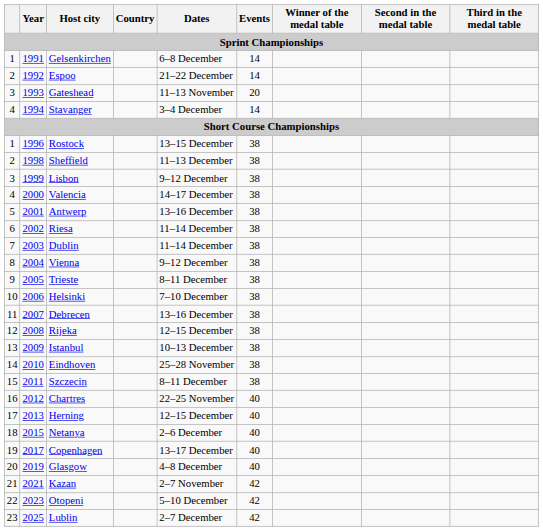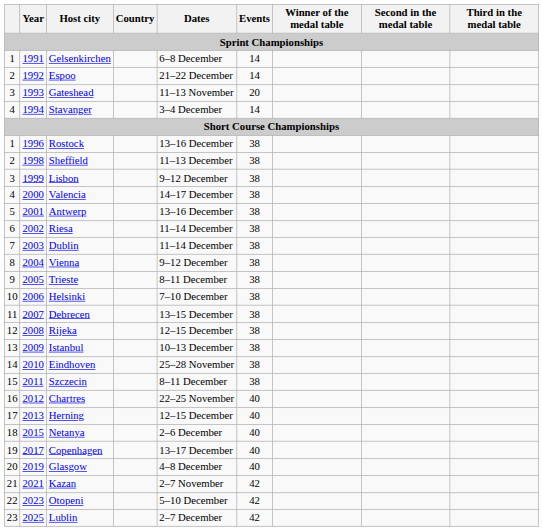 <table class="wikitable">
 <tr>
 <th></th>
 <th>Year</th>
 <th>Host city</th>
 <th>Country</th>
 <th>Dates</th>
 <th>Events</th>
 <th width=125 em>Winner of the medal table</th>
 <th width=125 em>Second in the medal table</th>
 <th width=125 em>Third in the medal table</th>
 </tr>
 <tr>
 <td colspan="9" bgcolor="#cccccc"align=center><strong>Sprint Championships</strong></td>
 </tr>
 <tr>
 <td align="center">1</td>
 <td><a href='#'>1991</a></td>
 <td><a href='#'>Gelsenkirchen</a></td>
 <td></td>
 <td>6–8 December</td>
 <td align="center">14</td>
 <td></td>
 <td></td>
 <td></td>
 </tr>
 <tr>
 <td align="center">2</td>
 <td><a href='#'>1992</a></td>
 <td><a href='#'>Espoo</a></td>
 <td></td>
 <td>21–22 December</td>
 <td align="center">14</td>
 <td></td>
 <td></td>
 <td></td>
 </tr>
 <tr>
 <td align="center">3</td>
 <td><a href='#'>1993</a></td>
 <td><a href='#'>Gateshead</a></td>
 <td></td>
 <td>11–13 November</td>
 <td align="center">20</td>
 <td></td>
 <td></td>
 <td></td>
 </tr>
 <tr>
 <td align="center">4</td>
 <td><a href='#'>1994</a></td>
 <td><a href='#'>Stavanger</a></td>
 <td></td>
 <td>3–4 December</td>
 <td align="center">14</td>
 <td></td>
 <td></td>
 <td></td>
 </tr>
 <tr>
 <td colspan="9" bgcolor="#cccccc"align=center><strong>Short Course Championships</strong></td>
 </tr>
 <tr>
 <td align="center">1</td>
 <td><a href='#'>1996</a></td>
 <td><a href='#'>Rostock</a></td>
 <td></td>
-<td>13–15 December</td>
+<td>13–16 December</td>
 <td align="center">38</td>
 <td></td>
 <td></td>
 <td></td>
 </tr>
 <tr>
 <td align="center">2</td>
 <td><a href='#'>1998</a></td>
 <td><a href='#'>Sheffield</a></td>
 <td></td>
 <td>11–13 December</td>
 <td align="center">38</td>
 <td></td>
 <td></td>
 <td></td>
 </tr>
 <tr>
 <td align="center">3</td>
 <td><a href='#'>1999</a></td>
 <td><a href='#'>Lisbon</a></td>
 <td></td>
 <td>9–12 December</td>
 <td align="center">38</td>
 <td></td>
 <td></td>
 <td></td>
 </tr>
 <tr>
 <td align="center">4</td>
 <td><a href='#'>2000</a></td>
 <td><a href='#'>Valencia</a></td>
 <td></td>
 <td>14–17 December</td>
 <td align="center">38</td>
 <td></td>
 <td></td>
 <td></td>
 </tr>
 <tr>
 <td align="center">5</td>
 <td><a href='#'>2001</a></td>
 <td><a href='#'>Antwerp</a></td>
 <td></td>
 <td>13–16 December</td>
 <td align="center">38</td>
 <td></td>
 <td></td>
 <td></td>
 </tr>
 <tr>
 <td align="center">6</td>
 <td><a href='#'>2002</a></td>
 <td><a href='#'>Riesa</a></td>
 <td></td>
 <td>11–14 December</td>
 <td align="center">38</td>
 <td></td>
 <td></td>
 <td></td>
 </tr>
 <tr>
 <td align="center">7</td>
 <td><a href='#'>2003</a></td>
 <td><a href='#'>Dublin</a></td>
 <td></td>
 <td>11–14 December</td>
 <td align="center">38</td>
 <td></td>
 <td></td>
 <td></td>
 </tr>
 <tr>
 <td align="center">8</td>
 <td><a href='#'>2004</a></td>
 <td><a href='#'>Vienna</a></td>
 <td></td>
 <td>9–12 December</td>
 <td align="center">38</td>
 <td></td>
 <td></td>
 <td></td>
 </tr>
 <tr>
 <td align="center">9</td>
 <td><a href='#'>2005</a></td>
 <td><a href='#'>Trieste</a></td>
 <td></td>
 <td>8–11 December</td>
 <td align="center">38</td>
 <td></td>
 <td></td>
 <td></td>
 </tr>
 <tr>
 <td align="center">10</td>
 <td><a href='#'>2006</a></td>
 <td><a href='#'>Helsinki</a></td>
 <td></td>
 <td>7–10 December</td>
 <td align="center">38</td>
 <td></td>
 <td></td>
 <td></td>
 </tr>
 <tr>
 <td align="center">11</td>
 <td><a href='#'>2007</a></td>
 <td><a href='#'>Debrecen</a></td>
 <td></td>
-<td>13–16 December</td>
+<td>13–15 December</td>
 <td align="center">38</td>
 <td></td>
 <td></td>
 <td></td>
 </tr>
 <tr>
 <td align="center">12</td>
 <td><a href='#'>2008</a></td>
 <td><a href='#'>Rijeka</a></td>
 <td></td>
 <td>12–15 December</td>
 <td align="center">38</td>
 <td></td>
 <td></td>
 <td></td>
 </tr>
 <tr>
 <td align="center">13</td>
 <td><a href='#'>2009</a></td>
 <td><a href='#'>Istanbul</a></td>
 <td></td>
 <td>10–13 December</td>
 <td align="center">38</td>
 <td></td>
 <td></td>
 <td></td>
 </tr>
 <tr>
 <td align="center">14</td>
 <td><a href='#'>2010</a></td>
 <td><a href='#'>Eindhoven</a></td>
 <td></td>
 <td>25–28 November</td>
 <td align="center">38</td>
 <td></td>
 <td></td>
 <td></td>
 </tr>
 <tr>
 <td align="center">15</td>
 <td><a href='#'>2011</a></td>
 <td><a href='#'>Szczecin</a></td>
 <td></td>
 <td>8–11 December</td>
 <td align="center">38</td>
 <td></td>
 <td></td>
 <td></td>
 </tr>
 <tr>
 <td align="center">16</td>
 <td><a href='#'>2012</a></td>
 <td><a href='#'>Chartres</a></td>
 <td></td>
 <td>22–25 November</td>
 <td align="center">40</td>
 <td></td>
 <td></td>
 <td></td>
 </tr>
 <tr>
 <td align="center">17</td>
 <td><a href='#'>2013</a></td>
 <td><a href='#'>Herning</a></td>
 <td></td>
 <td>12–15 December</td>
 <td align="center">40</td>
 <td></td>
 <td></td>
 <td></td>
 </tr>
 <tr>
 <td align="center">18</td>
 <td><a href='#'>2015</a></td>
 <td><a href='#'>Netanya</a></td>
 <td></td>
 <td>2–6 December</td>
 <td align="center">40</td>
 <td></td>
 <td></td>
 <td></td>
 </tr>
 <tr>
 <td align="center">19</td>
 <td><a href='#'>2017</a></td>
 <td><a href='#'>Copenhagen</a></td>
 <td></td>
 <td>13–17 December</td>
 <td align="center">40</td>
 <td></td>
 <td></td>
 <td></td>
 </tr>
 <tr>
 <td align="center">20</td>
 <td><a href='#'>2019</a></td>
 <td><a href='#'>Glasgow</a></td>
 <td></td>
 <td>4–8 December</td>
 <td align="center">40</td>
 <td></td>
 <td></td>
 <td></td>
 </tr>
 <tr>
 <td align="center">21</td>
 <td><a href='#'>2021</a></td>
 <td><a href='#'>Kazan</a></td>
 <td></td>
 <td>2–7 November</td>
 <td align="center">42</td>
 <td></td>
 <td></td>
 <td></td>
 </tr>
 <tr>
 <td align="center">22</td>
 <td><a href='#'>2023</a></td>
 <td><a href='#'>Otopeni</a></td>
 <td></td>
 <td>5–10 December</td>
 <td align="center">42</td>
 <td></td>
 <td></td>
 <td></td>
 </tr>
 <tr>
 <td align="center">23</td>
 <td><a href='#'>2025</a></td>
 <td><a href='#'>Lublin</a></td>
 <td></td>
 <td>2–7 December</td>
 <td align="center">42</td>
 <td></td>
 <td></td>
 <td></td>
 </tr>
 </table>
